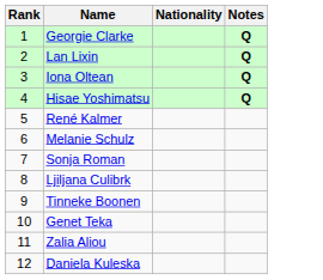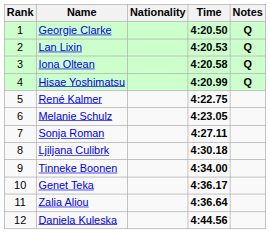 <table class="wikitable sortable" style="text-align:center">
 <tr>
 <th>Rank</th>
 <th>Name</th>
 <th>Nationality</th>
+<th>Time</th>
 <th>Notes</th>
 </tr>
 <tr bgcolor=ccffcc>
 <td>1</td>
 <td align=left><a href='#'>Georgie Clarke</a></td>
 <td align=left></td>
+<td><strong>4:20.50</strong></td>
 <td><strong>Q</strong></td>
 </tr>
 <tr bgcolor=ccffcc>
 <td>2</td>
 <td align=left><a href='#'>Lan Lixin</a></td>
 <td align=left></td>
+<td><strong>4:20.53</strong></td>
 <td><strong>Q</strong></td>
 </tr>
 <tr bgcolor=ccffcc>
 <td>3</td>
 <td align=left><a href='#'>Iona Oltean</a></td>
 <td align=left></td>
+<td><strong>4:20.58</strong></td>
 <td><strong>Q</strong></td>
 </tr>
 <tr bgcolor=ccffcc>
 <td>4</td>
 <td align=left><a href='#'>Hisae Yoshimatsu</a></td>
 <td align=left></td>
+<td><strong>4:20.99</strong></td>
 <td><strong>Q</strong></td>
 </tr>
 <tr>
 <td>5</td>
 <td align=left><a href='#'>René Kalmer</a></td>
 <td align=left></td>
+<td><strong>4:22.75</strong></td>
 <td></td>
 </tr>
 <tr>
 <td>6</td>
 <td align=left><a href='#'>Melanie Schulz</a></td>
 <td align=left></td>
+<td><strong>4:23.05</strong></td>
 <td></td>
 </tr>
 <tr>
 <td>7</td>
 <td align=left><a href='#'>Sonja Roman</a></td>
 <td align=left></td>
+<td><strong>4:27.11</strong></td>
 <td></td>
 </tr>
 <tr>
 <td>8</td>
 <td align=left><a href='#'>Ljiljana Culibrk</a></td>
 <td align=left></td>
+<td><strong>4:30.18</strong></td>
 <td></td>
 </tr>
 <tr>
 <td>9</td>
 <td align=left><a href='#'>Tinneke Boonen</a></td>
 <td align=left></td>
+<td><strong>4:34.00</strong></td>
 <td></td>
 </tr>
 <tr>
 <td>10</td>
 <td align=left><a href='#'>Genet Teka</a></td>
 <td align=left></td>
+<td><strong>4:36.17</strong></td>
 <td></td>
 </tr>
 <tr>
 <td>11</td>
 <td align=left><a href='#'>Zalia Aliou</a></td>
 <td align=left></td>
+<td><strong>4:36.64</strong></td>
 <td></td>
 </tr>
 <tr>
 <td>12</td>
 <td align=left><a href='#'>Daniela Kuleska</a></td>
 <td align=left></td>
+<td><strong>4:44.56</strong></td>
 <td></td>
 </tr>
 </table>
